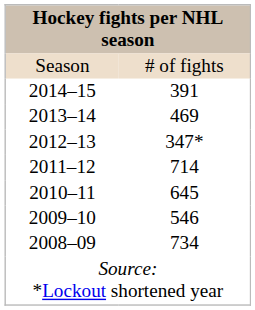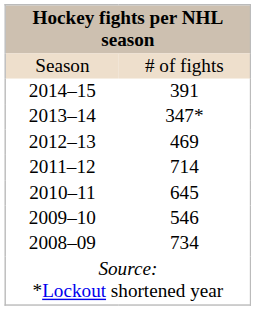 <table cellpadding="1" border="0" style="float: right; margin: 0em 0em 1em 1em; width: 175px; border: 1px #bbbbbb solid; border-collapse: collapse; font-size: 85%;">
 <tr align="center" bgcolor=#CDC0B0>
 <th colspan="2">Hockey fights per NHL season</th>
 </tr>
 <tr align="center" bgcolor=#EEDFCC>
 <td>Season</td>
 <td># of fights</td>
 </tr>
 <tr align="center" bgcolor=#FFFFFF>
 <td>2014–15</td>
 <td>391</td>
 </tr>
 <tr align="center" bgcolor=#FFFFFF>
 <td>2013–14</td>
-<td>469</td>
+<td>347*</td>
 </tr>
 <tr align="center" bgcolor=#FFFFFF>
 <td>2012–13</td>
-<td>347*</td>
+<td>469</td>
 </tr>
 <tr align="center" bgcolor=#FFFFFF>
 <td>2011–12</td>
 <td>714</td>
 </tr>
 <tr align="center" bgcolor=#FFFFFF>
 <td>2010–11</td>
 <td>645</td>
 </tr>
 <tr align="center" bgcolor=#FFFFFF>
 <td>2009–10</td>
 <td>546</td>
 </tr>
 <tr align="center" bgcolor=#FFFFFF>
 <td>2008–09</td>
 <td>734</td>
 </tr>
 <tr align="center" bgcolor=#FFFFFF>
 <td colspan="2" align="center"><em>Source:<br></em>*<a href='#'>Lockout</a> shortened year<em></td>
 </tr>
 </table>
